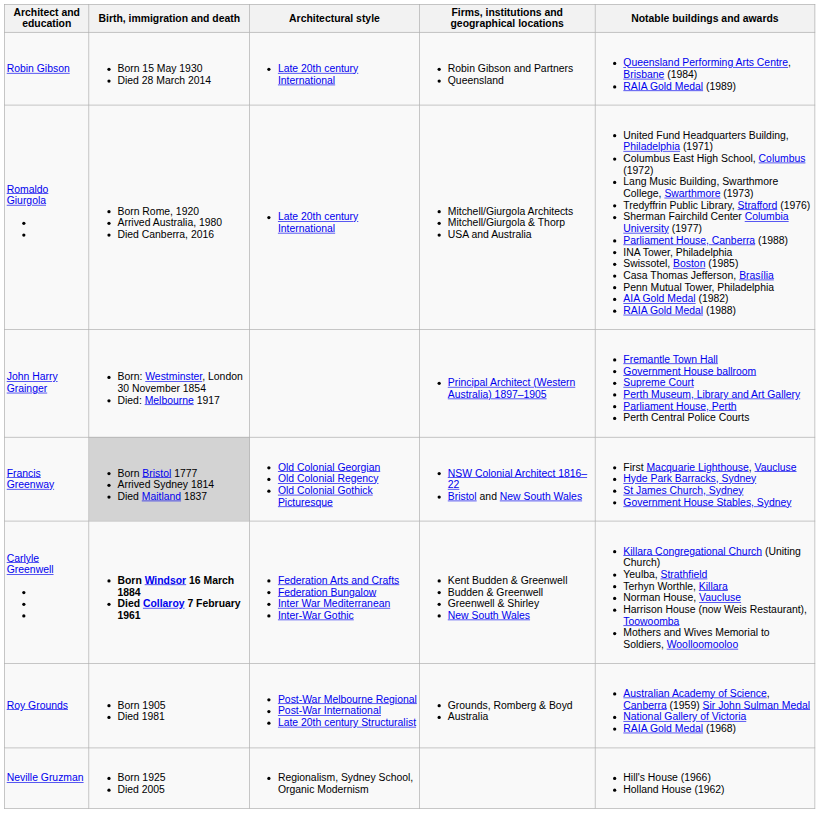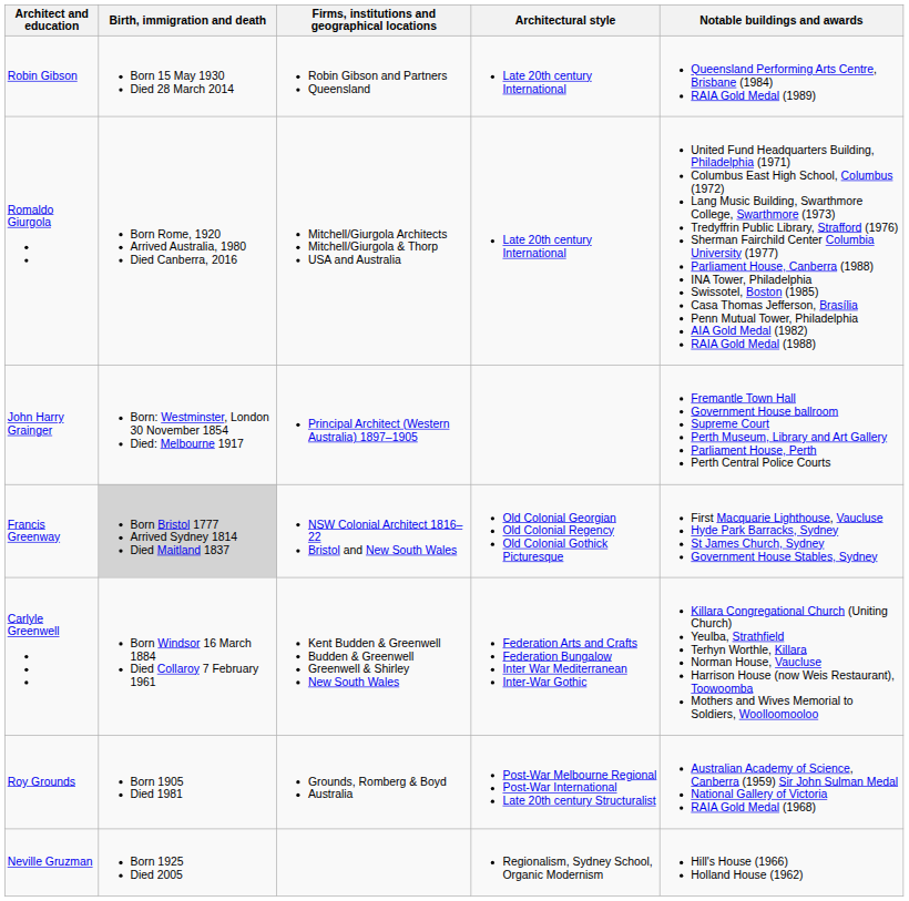 <table class="wikitable">
 <tr style="background:#efefef;">
 <th>Architect and education</th>
 <th>Birth, immigration and death</th>
+<th>Firms, institutions and geographical locations</th>
 <th>Architectural style</th>
-<th>Firms, institutions and geographical locations</th>
 <th>Notable buildings and awards</th>
 </tr>
 <tr>
 <td><a href='#'>Robin Gibson</a></td>
 <td><br><ul><li>Born 15 May 1930</li><li>Died 28 March 2014</li></ul></td>
+<td><br><ul><li>Robin Gibson and Partners</li><li>Queensland</li></ul></td>
 <td><br><ul><li><a href='#'>Late 20th century International</a></li></ul></td>
-<td><br><ul><li>Robin Gibson and Partners</li><li>Queensland</li></ul></td>
 <td><br><ul><li><a href='#'>Queensland Performing Arts Centre</a>, <a href='#'>Brisbane</a> (1984)</li><li><a href='#'>RAIA Gold Medal</a> (1989)</li></ul></td>
 </tr>
 <tr>
 <td><a href='#'>Romaldo Giurgola</a><br><ul><li></li><li></li></ul></td>
 <td><br><ul><li>Born Rome, 1920</li><li>Arrived Australia, 1980</li><li>Died Canberra, 2016</li></ul></td>
+<td><br><ul><li>Mitchell/Giurgola Architects</li><li>Mitchell/Giurgola & Thorp</li><li>USA and Australia</li></ul></td>
 <td><br><ul><li><a href='#'>Late 20th century International</a></li></ul></td>
-<td><br><ul><li>Mitchell/Giurgola Architects</li><li>Mitchell/Giurgola & Thorp</li><li>USA and Australia</li></ul></td>
 <td><br><ul><li>United Fund Headquarters Building, <a href='#'>Philadelphia</a> (1971)</li><li>Columbus East High School, <a href='#'>Columbus</a> (1972)</li><li>Lang Music Building, Swarthmore College, <a href='#'>Swarthmore</a> (1973)</li><li>Tredyffrin Public Library, <a href='#'>Strafford</a> (1976)</li><li>Sherman Fairchild Center <a href='#'>Columbia University</a> (1977)</li><li><a href='#'>Parliament House, Canberra</a> (1988)</li><li>INA Tower, Philadelphia</li><li>Swissotel, <a href='#'>Boston</a> (1985)</li><li>Casa Thomas Jefferson, <a href='#'>Brasília</a></li><li>Penn Mutual Tower, Philadelphia</li><li><a href='#'>AIA Gold Medal</a> (1982)</li><li><a href='#'>RAIA Gold Medal</a> (1988)</li></ul></td>
 </tr>
 <tr>
 <td><a href='#'>John Harry Grainger</a></td>
 <td><br><ul><li>Born: <a href='#'>Westminster</a>, London 30 November 1854</li><li>Died: <a href='#'>Melbourne</a> 1917</li></ul></td>
+<td><br><ul><li><a href='#'>Principal Architect (Western Australia) 1897–1905</a></li></ul></td>
 <td></td>
-<td><br><ul><li><a href='#'>Principal Architect (Western Australia) 1897–1905</a></li></ul></td>
 <td><br><ul><li><a href='#'>Fremantle Town Hall</a></li><li><a href='#'>Government House ballroom</a></li><li><a href='#'>Supreme Court</a></li><li><a href='#'>Perth Museum, Library and Art Gallery</a></li><li><a href='#'>Parliament House, Perth</a></li><li>Perth Central Police Courts</li></ul></td>
 </tr>
 <tr>
 <td><a href='#'>Francis Greenway</a></td>
 <td style="background: lightgrey;"><br><ul><li>Born <a href='#'>Bristol</a> 1777</li><li>Arrived Sydney 1814</li><li>Died <a href='#'>Maitland</a> 1837</li></ul></td>
+<td><br><ul><li><a href='#'>NSW Colonial Architect 1816–22</a></li><li><a href='#'>Bristol</a> and <a href='#'>New South Wales</a></li></ul></td>
 <td><br><ul><li><a href='#'>Old Colonial Georgian</a></li><li><a href='#'>Old Colonial Regency</a></li><li><a href='#'>Old Colonial Gothick Picturesque</a></li></ul></td>
-<td><br><ul><li><a href='#'>NSW Colonial Architect 1816–22</a></li><li><a href='#'>Bristol</a> and <a href='#'>New South Wales</a></li></ul></td>
 <td><br><ul><li>First <a href='#'>Macquarie Lighthouse</a>, <a href='#'>Vaucluse</a></li><li><a href='#'>Hyde Park Barracks, Sydney</a></li><li><a href='#'>St James Church, Sydney</a></li><li><a href='#'>Government House Stables, Sydney</a></li></ul></td>
 </tr>
 <tr>
 <td><a href='#'>Carlyle Greenwell</a><br><ul><li></li><li></li><li></li></ul></td>
-<td><strong><br><ul><li>Born <a href='#'>Windsor</a> 16 March 1884</li><li>Died <a href='#'>Collaroy</a> 7 February 1961</li></ul></strong></td>
+<td><br><ul><li>Born <a href='#'>Windsor</a> 16 March 1884</li><li>Died <a href='#'>Collaroy</a> 7 February 1961</li></ul></td>
+<td><br><ul><li>Kent Budden & Greenwell</li><li>Budden & Greenwell</li><li>Greenwell & Shirley</li><li><a href='#'>New South Wales</a></li></ul></td>
 <td><br><ul><li><a href='#'>Federation Arts and Crafts</a></li><li><a href='#'>Federation Bungalow</a></li><li><a href='#'>Inter War Mediterranean</a></li><li><a href='#'>Inter-War Gothic</a></li></ul></td>
-<td><br><ul><li>Kent Budden & Greenwell</li><li>Budden & Greenwell</li><li>Greenwell & Shirley</li><li><a href='#'>New South Wales</a></li></ul></td>
 <td><br><ul><li><a href='#'>Killara Congregational Church</a> (Uniting Church)</li><li>Yeulba, <a href='#'>Strathfield</a></li><li>Terhyn Worthle, <a href='#'>Killara</a></li><li>Norman House, <a href='#'>Vaucluse</a></li><li>Harrison House (now Weis Restaurant), <a href='#'>Toowoomba</a></li><li>Mothers and Wives Memorial to Soldiers, <a href='#'>Woolloomooloo</a></li></ul></td>
 </tr>
 <tr>
 <td><a href='#'>Roy Grounds</a></td>
 <td><br><ul><li>Born 1905</li><li>Died 1981</li></ul></td>
+<td><br><ul><li>Grounds, Romberg & Boyd</li><li>Australia</li></ul></td>
 <td><br><ul><li><a href='#'>Post-War Melbourne Regional</a></li><li><a href='#'>Post-War International</a></li><li><a href='#'>Late 20th century Structuralist</a></li></ul></td>
-<td><br><ul><li>Grounds, Romberg & Boyd</li><li>Australia</li></ul></td>
 <td><br><ul><li><a href='#'>Australian Academy of Science</a>, <a href='#'>Canberra</a> (1959) <a href='#'>Sir John Sulman Medal</a></li><li><a href='#'>National Gallery of Victoria</a></li><li><a href='#'>RAIA Gold Medal</a> (1968)</li></ul></td>
 </tr>
 <tr>
 <td><a href='#'>Neville Gruzman</a></td>
 <td><br><ul><li>Born 1925</li><li>Died 2005</li></ul></td>
+<td></td>
 <td><br><ul><li>Regionalism, Sydney School, Organic Modernism</li></ul></td>
-<td></td>
 <td><br><ul><li>Hill's House (1966)</li><li>Holland House (1962)</li></ul></td>
 </tr>
 </table>
